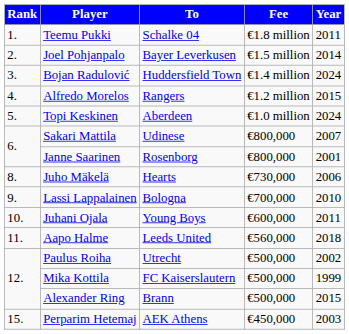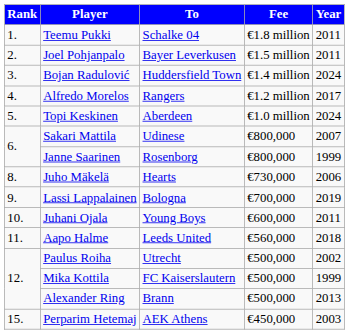 <table border="0" class="wikitable">
 <tr>
 <th ! style="color:#FFFFFF; background:#0000FF;">Rank</th>
 <th ! style="color:#FFFFFF; background:#0000FF;">Player</th>
 <th ! style="color:#FFFFFF; background:#0000FF;">To</th>
 <th ! style="color:#FFFFFF; background:#0000FF;">Fee</th>
 <th ! style="color:#FFFFFF; background:#0000FF;">Year</th>
 </tr>
 <tr>
 <td>1.</td>
 <td> <a href='#'>Teemu Pukki</a></td>
 <td> <a href='#'>Schalke 04</a></td>
 <td>€1.8 million</td>
 <td>2011</td>
 </tr>
 <tr>
 <td>2.</td>
 <td> <a href='#'>Joel Pohjanpalo</a></td>
 <td> <a href='#'>Bayer Leverkusen</a></td>
 <td>€1.5 million</td>
-<td>2014</td>
+<td>2011</td>
 </tr>
 <tr>
 <td>3.</td>
 <td> <a href='#'>Bojan Radulović</a></td>
 <td> <a href='#'>Huddersfield Town</a></td>
 <td>€1.4 million</td>
 <td>2024</td>
 </tr>
 <tr>
 <td>4.</td>
 <td> <a href='#'>Alfredo Morelos</a></td>
 <td> <a href='#'>Rangers</a></td>
 <td>€1.2 million</td>
-<td>2015</td>
+<td>2017</td>
 </tr>
 <tr>
 <td>5.</td>
 <td> <a href='#'>Topi Keskinen</a></td>
 <td> <a href='#'>Aberdeen</a></td>
 <td>€1.0 million</td>
 <td>2024</td>
 </tr>
 <tr>
 <td rowspan=2>6.</td>
 <td> <a href='#'>Sakari Mattila</a></td>
 <td> <a href='#'>Udinese</a></td>
 <td>€800,000</td>
 <td>2007</td>
 </tr>
 <tr>
 <td> <a href='#'>Janne Saarinen</a></td>
 <td> <a href='#'>Rosenborg</a></td>
 <td>€800,000</td>
-<td>2001</td>
+<td>1999</td>
 </tr>
 <tr>
 <td>8.</td>
 <td> <a href='#'>Juho Mäkelä</a></td>
 <td> <a href='#'>Hearts</a></td>
 <td>€730,000</td>
 <td>2006</td>
 </tr>
 <tr>
 <td>9.</td>
 <td> <a href='#'>Lassi Lappalainen</a></td>
 <td> <a href='#'>Bologna</a></td>
 <td>€700,000</td>
-<td>2010</td>
+<td>2019</td>
 </tr>
 <tr>
 <td>10.</td>
 <td> <a href='#'>Juhani Ojala</a></td>
 <td> <a href='#'>Young Boys</a></td>
 <td>€600,000</td>
 <td>2011</td>
 </tr>
 <tr>
 <td>11.</td>
 <td> <a href='#'>Aapo Halme</a></td>
 <td> <a href='#'>Leeds United</a></td>
 <td>€560,000</td>
 <td>2018</td>
 </tr>
 <tr>
 <td rowspan=3>12.</td>
 <td> <a href='#'>Paulus Roiha</a></td>
 <td> <a href='#'>Utrecht</a></td>
 <td>€500,000</td>
 <td>2002</td>
 </tr>
 <tr>
 <td> <a href='#'>Mika Kottila</a></td>
 <td> <a href='#'>FC Kaiserslautern</a></td>
 <td>€500,000</td>
 <td>1999</td>
 </tr>
 <tr>
 <td> <a href='#'>Alexander Ring</a></td>
 <td> <a href='#'>Brann</a></td>
 <td>€500,000</td>
-<td>2015</td>
+<td>2013</td>
 </tr>
 <tr>
 <td>15.</td>
 <td> <a href='#'>Perparim Hetemaj</a></td>
 <td> <a href='#'>AEK Athens</a></td>
 <td>€450,000</td>
 <td>2003</td>
 </tr>
 </table>
